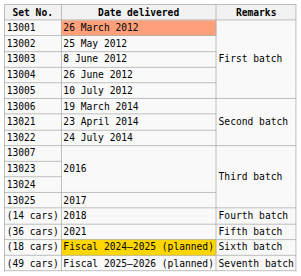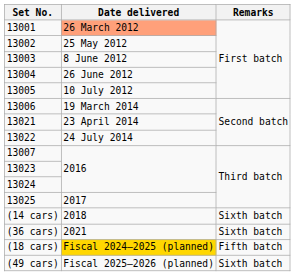 <table class="wikitable">
 <tr>
 <th>Set No.</th>
 <th>Date delivered</th>
 <th>Remarks</th>
 </tr>
 <tr>
 <td>13001</td>
 <td style="background: lightsalmon;">26 March 2012</td>
 <td rowspan=5>First batch</td>
 </tr>
 <tr>
 <td>13002</td>
 <td>25 May 2012</td>
 </tr>
 <tr>
 <td>13003</td>
 <td>8 June 2012</td>
 </tr>
 <tr>
 <td>13004</td>
 <td>26 June 2012</td>
 </tr>
 <tr>
 <td>13005</td>
 <td>10 July 2012</td>
 </tr>
 <tr>
 <td>13006</td>
 <td>19 March 2014</td>
 <td rowspan=3>Second batch</td>
 </tr>
 <tr>
 <td>13021</td>
 <td>23 April 2014</td>
 </tr>
 <tr>
 <td>13022</td>
 <td>24 July 2014</td>
 </tr>
 <tr>
 <td>13007</td>
 <td rowspan="3">2016</td>
 <td rowspan="4">Third batch</td>
 </tr>
 <tr>
 <td>13023</td>
 </tr>
 <tr>
 <td>13024</td>
 </tr>
 <tr>
 <td>13025</td>
 <td>2017</td>
 </tr>
 <tr>
 <td>(14 cars)</td>
 <td>2018</td>
-<td>Fourth batch</td>
+<td>Sixth batch</td>
 </tr>
 <tr>
 <td>(36 cars)</td>
 <td>2021</td>
-<td>Fifth batch</td>
+<td>Sixth batch</td>
 </tr>
 <tr>
 <td>(18 cars)</td>
 <td style="background: gold;">Fiscal 2024–2025 (planned)</td>
-<td>Sixth batch</td>
+<td>Fifth batch</td>
 </tr>
 <tr>
 <td>(49 cars)</td>
 <td>Fiscal 2025–2026 (planned)</td>
-<td>Seventh batch</td>
+<td>Sixth batch</td>
 </tr>
 </table>
